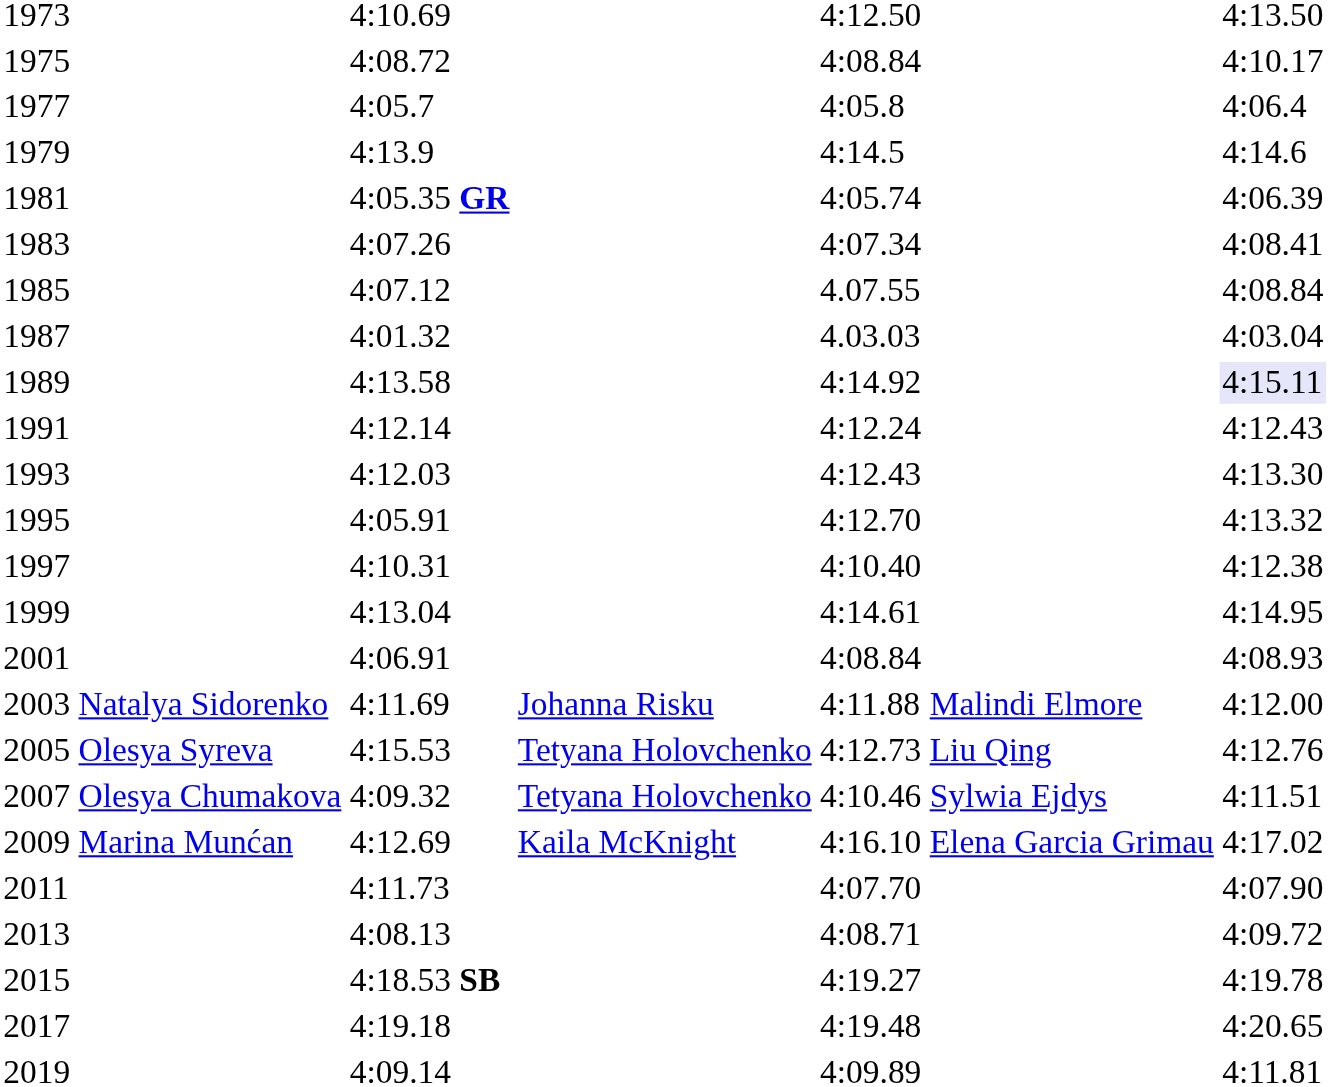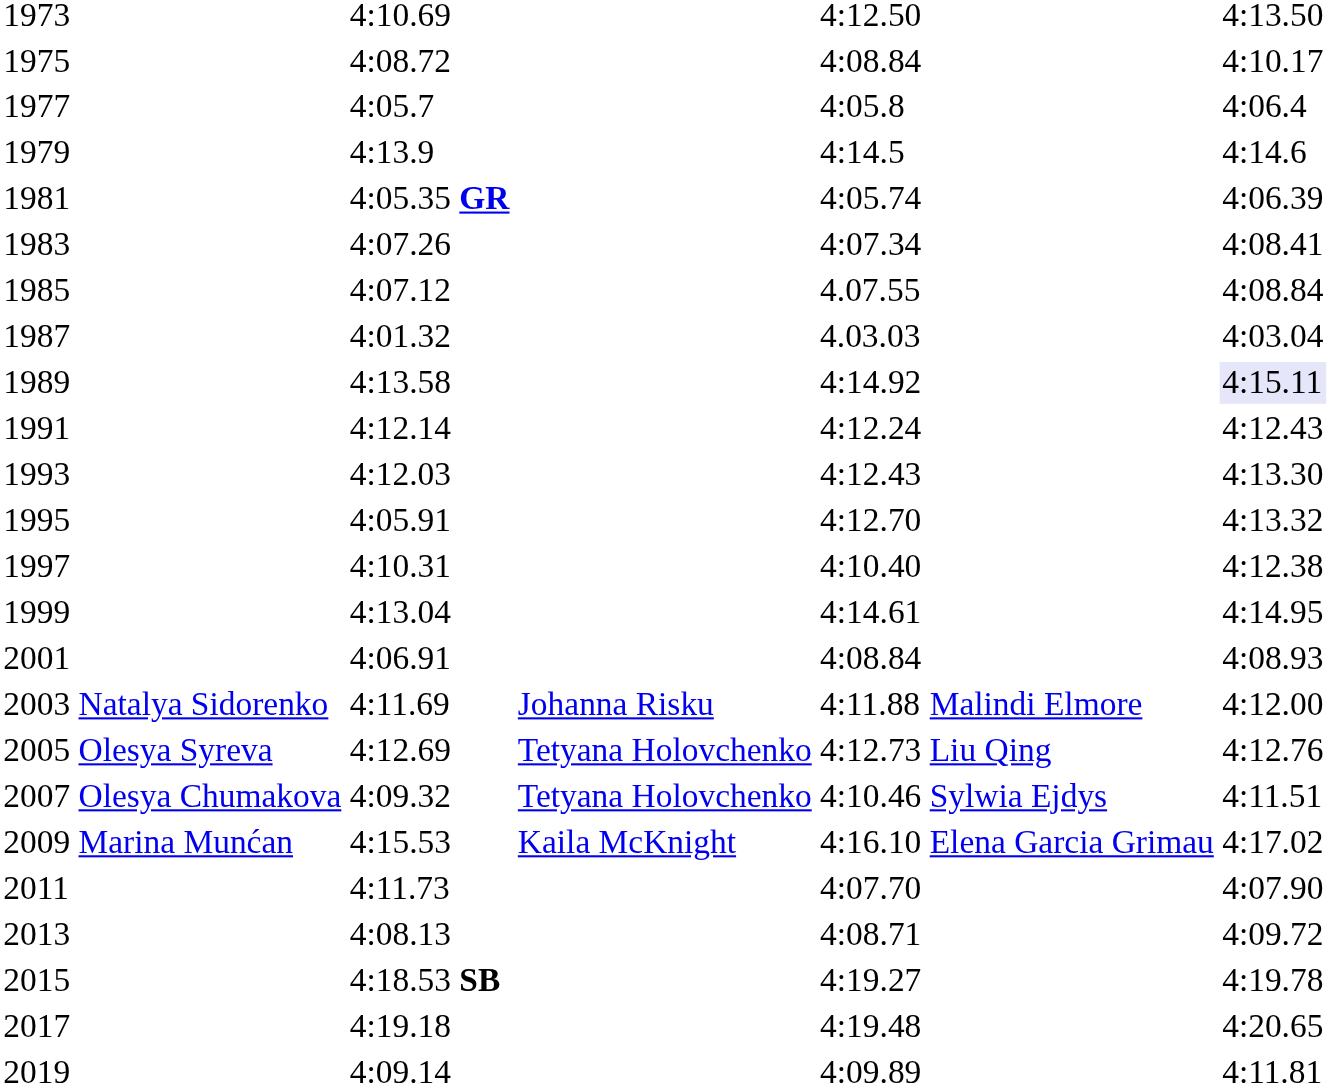 <table>
 <tr>
 <td>1973</td>
 <td></td>
 <td>4:10.69</td>
 <td></td>
 <td>4:12.50</td>
 <td></td>
 <td>4:13.50</td>
 </tr>
 <tr>
 <td>1975</td>
 <td></td>
 <td>4:08.72</td>
 <td></td>
 <td>4:08.84</td>
 <td></td>
 <td>4:10.17</td>
 </tr>
 <tr>
 <td>1977</td>
 <td></td>
 <td>4:05.7</td>
 <td></td>
 <td>4:05.8</td>
 <td></td>
 <td>4:06.4</td>
 </tr>
 <tr>
 <td>1979</td>
 <td></td>
 <td>4:13.9</td>
 <td></td>
 <td>4:14.5</td>
 <td></td>
 <td>4:14.6</td>
 </tr>
 <tr>
 <td>1981</td>
 <td></td>
 <td>4:05.35 <strong><a href='#'>GR</a></strong></td>
 <td></td>
 <td>4:05.74</td>
 <td></td>
 <td>4:06.39</td>
 </tr>
 <tr>
 <td>1983</td>
 <td></td>
 <td>4:07.26</td>
 <td></td>
 <td>4:07.34</td>
 <td></td>
 <td>4:08.41</td>
 </tr>
 <tr>
 <td>1985</td>
 <td></td>
 <td>4:07.12</td>
 <td></td>
 <td>4.07.55</td>
 <td></td>
 <td>4:08.84</td>
 </tr>
 <tr>
 <td>1987</td>
 <td></td>
 <td>4:01.32</td>
 <td></td>
 <td>4.03.03</td>
 <td></td>
 <td>4:03.04</td>
 </tr>
 <tr>
 <td>1989</td>
 <td></td>
 <td>4:13.58</td>
 <td></td>
 <td>4:14.92</td>
 <td></td>
 <td style="background: lavender;">4:15.11</td>
 </tr>
 <tr>
 <td>1991</td>
 <td></td>
 <td>4:12.14</td>
 <td></td>
 <td>4:12.24</td>
 <td></td>
 <td>4:12.43</td>
 </tr>
 <tr>
 <td>1993</td>
 <td></td>
 <td>4:12.03</td>
 <td></td>
 <td>4:12.43</td>
 <td></td>
 <td>4:13.30</td>
 </tr>
 <tr>
 <td>1995</td>
 <td></td>
 <td>4:05.91</td>
 <td></td>
 <td>4:12.70</td>
 <td></td>
 <td>4:13.32</td>
 </tr>
 <tr>
 <td>1997</td>
 <td></td>
 <td>4:10.31</td>
 <td></td>
 <td>4:10.40</td>
 <td></td>
 <td>4:12.38</td>
 </tr>
 <tr>
 <td>1999</td>
 <td></td>
 <td>4:13.04</td>
 <td></td>
 <td>4:14.61</td>
 <td></td>
 <td>4:14.95</td>
 </tr>
 <tr>
 <td>2001</td>
 <td></td>
 <td>4:06.91</td>
 <td></td>
 <td>4:08.84</td>
 <td></td>
 <td>4:08.93</td>
 </tr>
 <tr>
 <td>2003</td>
 <td><a href='#'>Natalya Sidorenko</a><br> </td>
 <td>4:11.69</td>
 <td><a href='#'>Johanna Risku</a><br> </td>
 <td>4:11.88</td>
 <td><a href='#'>Malindi Elmore</a><br> </td>
 <td>4:12.00</td>
 </tr>
 <tr>
 <td>2005</td>
 <td><a href='#'>Olesya Syreva</a><br> </td>
-<td>4:15.53</td>
+<td>4:12.69</td>
 <td><a href='#'>Tetyana Holovchenko</a><br> </td>
 <td>4:12.73</td>
 <td><a href='#'>Liu Qing</a><br> </td>
 <td>4:12.76</td>
 </tr>
 <tr>
 <td>2007</td>
 <td><a href='#'>Olesya Chumakova</a><br> </td>
 <td>4:09.32</td>
 <td><a href='#'>Tetyana Holovchenko</a><br> </td>
 <td>4:10.46</td>
 <td><a href='#'>Sylwia Ejdys</a><br> </td>
 <td>4:11.51</td>
 </tr>
 <tr>
 <td>2009</td>
 <td><a href='#'>Marina Munćan</a><br> </td>
-<td>4:12.69</td>
+<td>4:15.53</td>
 <td><a href='#'>Kaila McKnight</a><br> </td>
 <td>4:16.10</td>
 <td><a href='#'>Elena Garcia Grimau</a> <br> </td>
 <td>4:17.02</td>
 </tr>
 <tr>
 <td>2011</td>
 <td></td>
 <td>4:11.73</td>
 <td></td>
 <td>4:07.70</td>
 <td></td>
 <td>4:07.90</td>
 </tr>
 <tr>
 <td>2013</td>
 <td></td>
 <td>4:08.13</td>
 <td></td>
 <td>4:08.71</td>
 <td></td>
 <td>4:09.72</td>
 </tr>
 <tr>
 <td>2015</td>
 <td></td>
 <td>4:18.53 <strong>SB</strong></td>
 <td></td>
 <td>4:19.27</td>
 <td></td>
 <td>4:19.78</td>
 </tr>
 <tr>
 <td>2017</td>
 <td></td>
 <td>4:19.18</td>
 <td></td>
 <td>4:19.48</td>
 <td></td>
 <td>4:20.65</td>
 </tr>
 <tr>
 <td>2019</td>
 <td></td>
 <td>4:09.14 </td>
 <td></td>
 <td>4:09.89</td>
 <td></td>
 <td>4:11.81 </td>
 </tr>
 </table>
